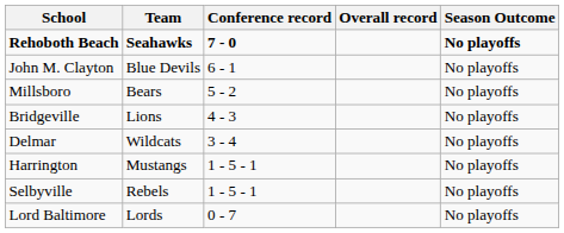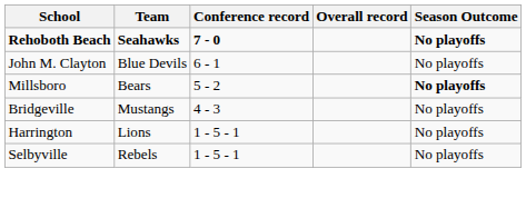 <table class="wikitable mw-collapsible mw-collapsed">
 <tr>
 <th>School</th>
 <th>Team</th>
 <th>Conference record</th>
 <th>Overall record</th>
 <th>Season Outcome</th>
 </tr>
 <tr>
 <td><strong> Rehoboth Beach </strong></td>
 <td><strong> Seahawks </strong></td>
 <td><strong>7 - 0</strong></td>
 <td><strong> </strong></td>
 <td><strong>No playoffs</strong></td>
 </tr>
 <tr>
 <td>John M. Clayton</td>
 <td>Blue Devils</td>
 <td>6 - 1</td>
 <td></td>
 <td>No playoffs</td>
 </tr>
 <tr>
 <td>Millsboro</td>
 <td>Bears</td>
 <td>5 - 2</td>
 <td></td>
-<td>No playoffs</td>
+<td><strong>No playoffs</strong></td>
 </tr>
 <tr>
 <td>Bridgeville</td>
-<td>Lions</td>
+<td>Mustangs</td>
 <td>4 - 3</td>
 <td></td>
 <td>No playoffs</td>
 </tr>
 <tr>
-<td>Delmar</td>
-<td>Wildcats</td>
-<td>3 - 4</td>
-<td></td>
-<td>No playoffs</td>
-</tr>
-<tr>
 <td>Harrington</td>
-<td>Mustangs</td>
+<td>Lions</td>
 <td>1 - 5 - 1</td>
 <td></td>
 <td>No playoffs</td>
 </tr>
 <tr>
 <td>Selbyville</td>
 <td>Rebels</td>
 <td>1 - 5 - 1</td>
 <td></td>
 <td>No playoffs</td>
 </tr>
-<tr>
-<td>Lord Baltimore</td>
-<td>Lords</td>
-<td>0 - 7</td>
-<td></td>
-<td>No playoffs</td>
-</tr>
 </table>
